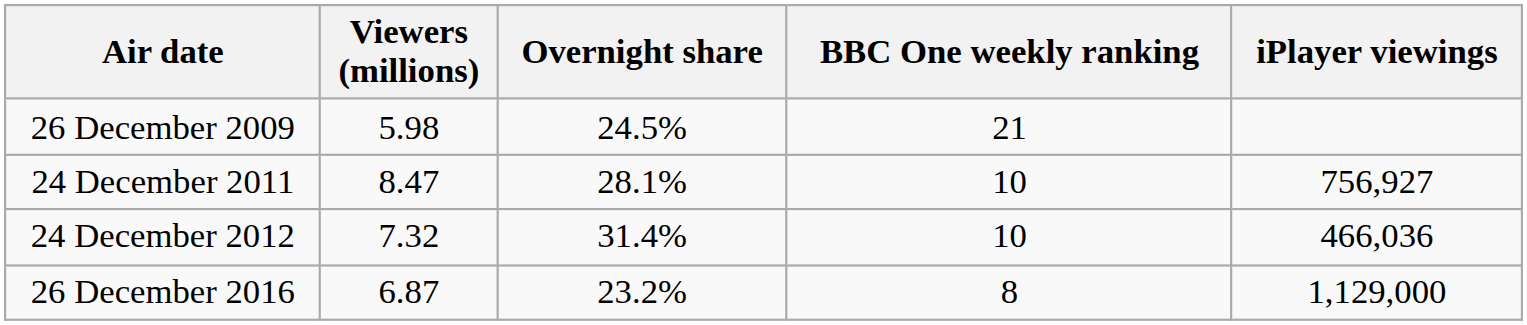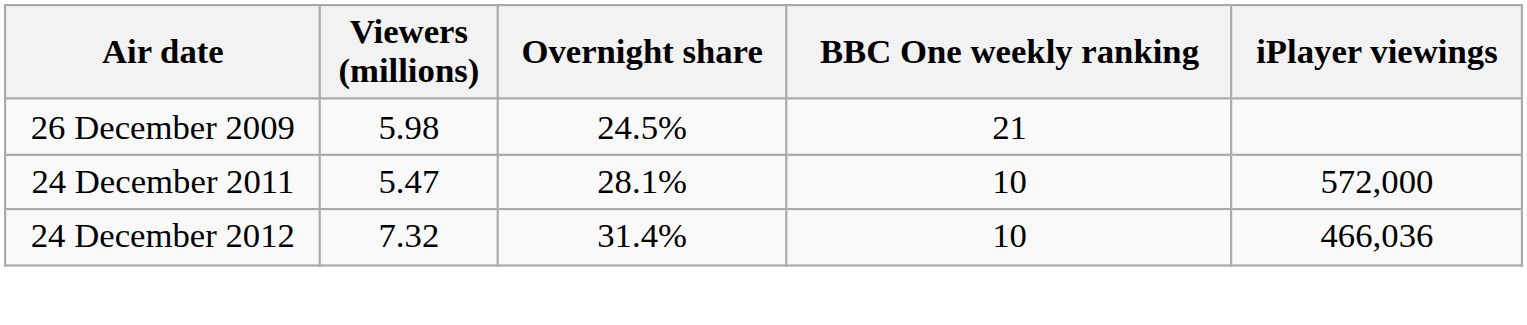 <table width="700" class="wikitable" style="text-align:center;">
 <tr>
 <th>Air date</th>
 <th>Viewers<br>(millions)</th>
 <th>Overnight share</th>
 <th>BBC One weekly ranking</th>
 <th>iPlayer viewings</th>
 </tr>
 <tr>
 <td>26 December 2009</td>
 <td>5.98</td>
 <td>24.5%</td>
 <td>21</td>
 <td></td>
 </tr>
 <tr>
 <td>24 December 2011</td>
-<td>8.47</td>
+<td>5.47</td>
 <td>28.1%</td>
 <td>10</td>
-<td>756,927</td>
+<td>572,000</td>
 </tr>
 <tr>
 <td>24 December 2012</td>
 <td>7.32</td>
 <td>31.4%</td>
 <td>10</td>
 <td>466,036</td>
 </tr>
-<tr>
-<td>26 December 2016</td>
-<td>6.87</td>
-<td>23.2%</td>
-<td>8</td>
-<td>1,129,000</td>
-</tr>
 </table>
